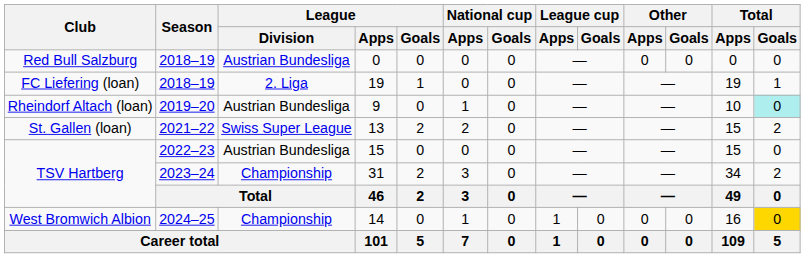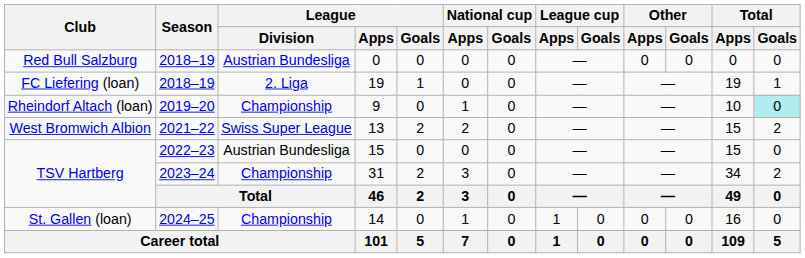 <table class="wikitable" style="text-align:center">
 <tr>
 <th rowspan="2">Club</th>
 <th rowspan="2">Season</th>
 <th colspan="3">League</th>
 <th colspan="2">National cup</th>
 <th colspan="2">League cup</th>
 <th colspan="2">Other</th>
 <th colspan="2">Total</th>
 </tr>
 <tr>
 <th>Division</th>
 <th>Apps</th>
 <th>Goals</th>
 <th>Apps</th>
 <th>Goals</th>
 <th>Apps</th>
 <th>Goals</th>
 <th>Apps</th>
 <th>Goals</th>
 <th>Apps</th>
 <th>Goals</th>
 </tr>
 <tr>
 <td><a href='#'>Red Bull Salzburg</a></td>
 <td><a href='#'>2018–19</a></td>
 <td><a href='#'>Austrian Bundesliga</a></td>
 <td>0</td>
 <td>0</td>
 <td>0</td>
 <td>0</td>
 <td colspan="2">—</td>
 <td>0</td>
 <td>0</td>
 <td>0</td>
 <td>0</td>
 </tr>
 <tr>
 <td><a href='#'>FC Liefering</a> (loan)</td>
 <td><a href='#'>2018–19</a></td>
 <td><a href='#'>2. Liga</a></td>
 <td>19</td>
 <td>1</td>
 <td>0</td>
 <td>0</td>
 <td colspan="2">—</td>
 <td colspan="2">—</td>
 <td>19</td>
 <td>1</td>
 </tr>
 <tr>
 <td><a href='#'>Rheindorf Altach</a> (loan)</td>
 <td><a href='#'>2019–20</a></td>
-<td>Austrian Bundesliga</td>
+<td><a href='#'>Championship</a></td>
 <td>9</td>
 <td>0</td>
 <td>1</td>
 <td>0</td>
 <td colspan="2">—</td>
 <td colspan="2">—</td>
 <td>10</td>
 <td style="background: paleturquoise;">0</td>
 </tr>
 <tr>
-<td><a href='#'>St. Gallen</a> (loan)</td>
+<td><a href='#'>West Bromwich Albion</a></td>
 <td><a href='#'>2021–22</a></td>
 <td><a href='#'>Swiss Super League</a></td>
 <td>13</td>
 <td>2</td>
 <td>2</td>
 <td>0</td>
 <td colspan="2">—</td>
 <td colspan="2">—</td>
 <td>15</td>
 <td>2</td>
 </tr>
 <tr>
 <td rowspan="3"><a href='#'>TSV Hartberg</a></td>
 <td><a href='#'>2022–23</a></td>
 <td>Austrian Bundesliga</td>
 <td>15</td>
 <td>0</td>
 <td>0</td>
 <td>0</td>
 <td colspan="2">—</td>
 <td colspan="2">—</td>
 <td>15</td>
 <td>0</td>
 </tr>
 <tr>
 <td><a href='#'>2023–24</a></td>
 <td><a href='#'>Championship</a></td>
 <td>31</td>
 <td>2</td>
 <td>3</td>
 <td>0</td>
 <td colspan="2">—</td>
 <td colspan="2">—</td>
 <td>34</td>
 <td>2</td>
 </tr>
 <tr>
 <th colspan="2">Total</th>
 <th>46</th>
 <th>2</th>
 <th>3</th>
 <th>0</th>
 <th colspan="2">—</th>
 <th colspan="2">—</th>
 <th>49</th>
 <th>0</th>
 </tr>
 <tr>
-<td><a href='#'>West Bromwich Albion</a></td>
+<td><a href='#'>St. Gallen</a> (loan)</td>
 <td><a href='#'>2024–25</a></td>
 <td><a href='#'>Championship</a></td>
 <td>14</td>
 <td>0</td>
 <td>1</td>
 <td>0</td>
 <td>1</td>
 <td>0</td>
 <td>0</td>
 <td>0</td>
 <td>16</td>
-<td style="background: gold;">0</td>
+<td>0</td>
 </tr>
 <tr>
 <th colspan="3">Career total</th>
 <th>101</th>
 <th>5</th>
 <th>7</th>
 <th>0</th>
 <th>1</th>
 <th>0</th>
 <th>0</th>
 <th>0</th>
 <th>109</th>
 <th>5</th>
 </tr>
 </table>
